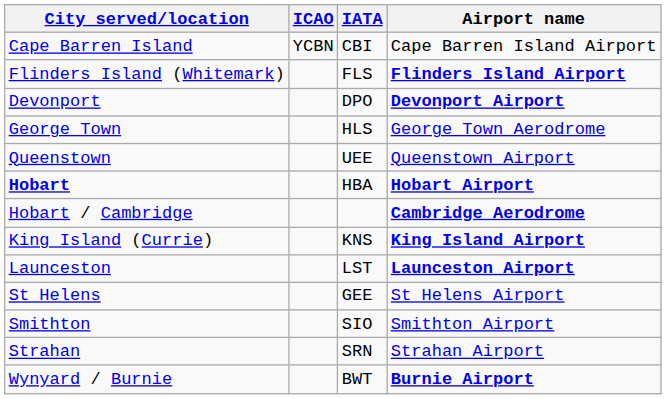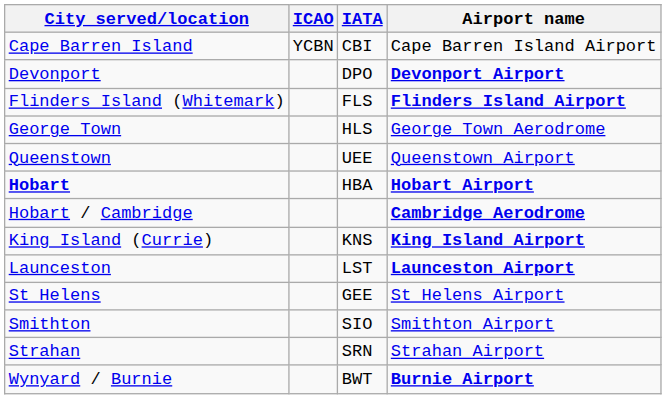 <table class="wikitable sortable">
 <tr>
 <th><a href='#'>City served/location</a></th>
 <th><a href='#'>ICAO</a></th>
 <th><a href='#'>IATA</a></th>
 <th>Airport name</th>
 </tr>
 <tr>
 <td><a href='#'>Cape Barren Island</a></td>
 <td>YCBN </td>
 <td>CBI</td>
 <td>Cape Barren Island Airport</td>
 </tr>
 <tr>
+<td><a href='#'>Devonport</a></td>
+<td></td>
+<td>DPO</td>
+<td><strong><a href='#'>Devonport Airport</a></strong></td>
+</tr>
+<tr>
 <td><a href='#'>Flinders Island</a> (<a href='#'>Whitemark</a>)</td>
 <td></td>
 <td>FLS</td>
 <td><strong><a href='#'>Flinders Island Airport</a></strong></td>
-</tr>
-<tr>
-<td><a href='#'>Devonport</a></td>
-<td></td>
-<td>DPO</td>
-<td><strong><a href='#'>Devonport Airport</a></strong></td>
 </tr>
 <tr>
 <td><a href='#'>George Town</a></td>
 <td></td>
 <td>HLS</td>
 <td><a href='#'>George Town Aerodrome</a></td>
 </tr>
 <tr>
 <td><a href='#'>Queenstown</a></td>
 <td></td>
 <td>UEE</td>
 <td><a href='#'>Queenstown Airport</a></td>
 </tr>
 <tr>
 <td><strong><a href='#'>Hobart</a></strong></td>
 <td></td>
 <td>HBA</td>
 <td><strong><a href='#'>Hobart Airport</a></strong></td>
 </tr>
 <tr>
 <td><a href='#'>Hobart</a> / <a href='#'>Cambridge</a></td>
 <td></td>
 <td></td>
 <td><strong><a href='#'>Cambridge Aerodrome</a></strong></td>
 </tr>
 <tr>
 <td><a href='#'>King Island</a> (<a href='#'>Currie</a>)</td>
 <td></td>
 <td>KNS</td>
 <td><strong><a href='#'>King Island Airport</a></strong></td>
 </tr>
 <tr>
 <td><a href='#'>Launceston</a></td>
 <td></td>
 <td>LST</td>
 <td><strong><a href='#'>Launceston Airport</a></strong></td>
 </tr>
 <tr>
 <td><a href='#'>St Helens</a></td>
 <td></td>
 <td>GEE</td>
 <td><a href='#'>St Helens Airport</a></td>
 </tr>
 <tr>
 <td><a href='#'>Smithton</a></td>
 <td></td>
 <td>SIO</td>
 <td><a href='#'>Smithton Airport</a></td>
 </tr>
 <tr>
 <td><a href='#'>Strahan</a></td>
 <td></td>
 <td>SRN</td>
 <td><a href='#'>Strahan Airport</a></td>
 </tr>
 <tr>
 <td><a href='#'>Wynyard</a> / <a href='#'>Burnie</a></td>
 <td></td>
 <td>BWT</td>
 <td><strong><a href='#'>Burnie Airport</a></strong></td>
 </tr>
 </table>
